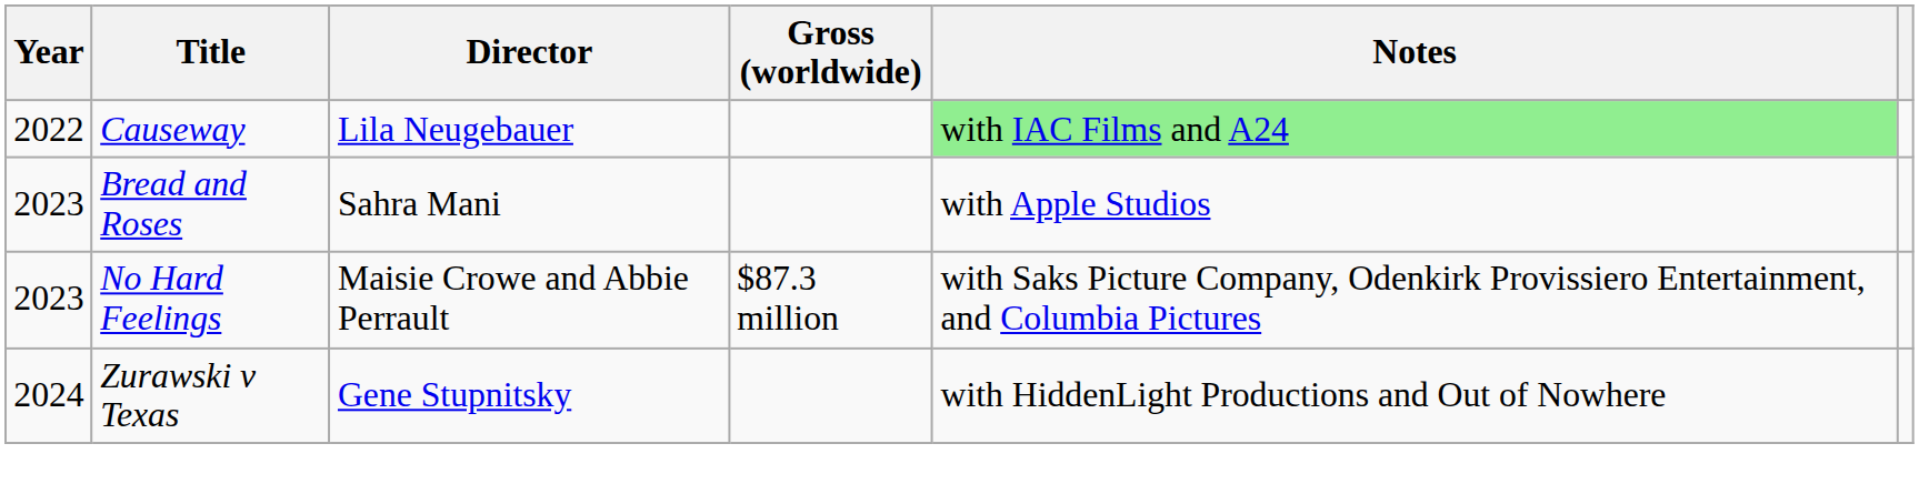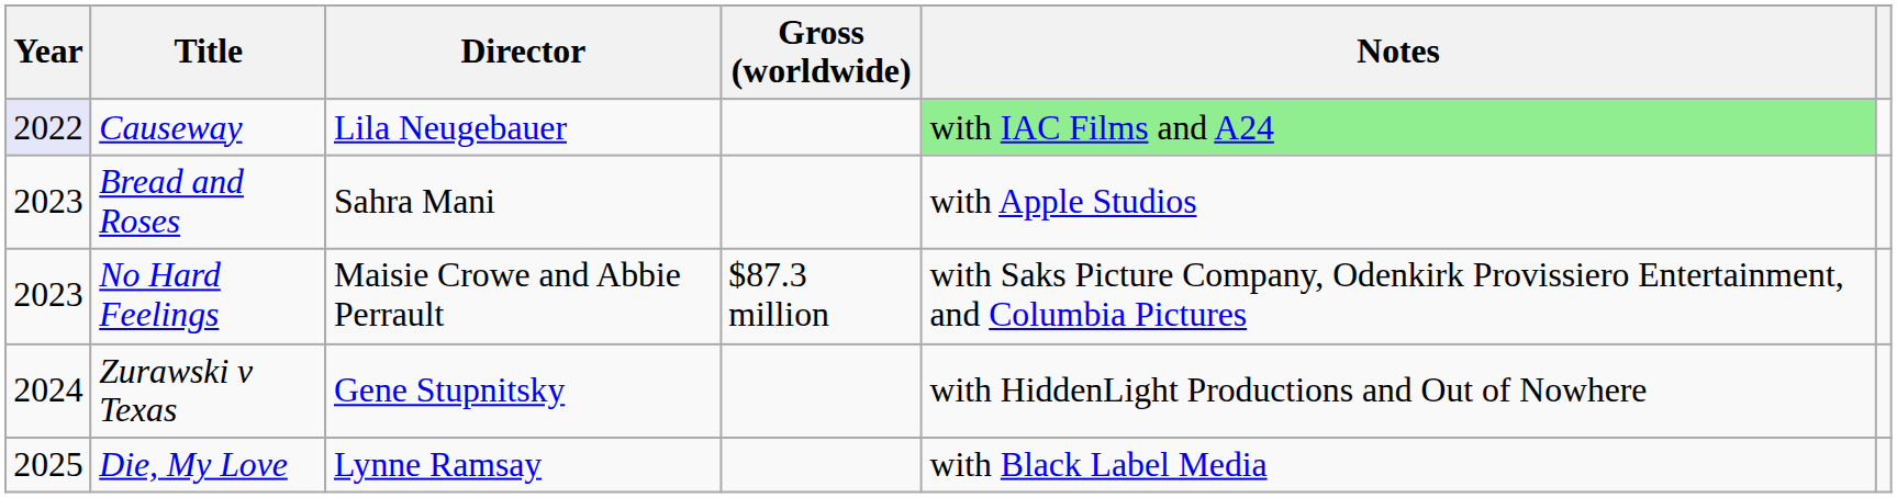 <table class="wikitable sortable">
 <tr>
 <th>Year</th>
 <th>Title</th>
 <th>Director</th>
 <th>Gross<br>(worldwide)</th>
 <th class="unsortable">Notes</th>
 <th class="unsortable"></th>
 </tr>
 <tr>
-<td>2022</td>
+<td style="background: lavender;">2022</td>
 <td><em><a href='#'>Causeway</a></em></td>
 <td><a href='#'>Lila Neugebauer</a></td>
 <td></td>
 <td style="background: lightgreen;">with <a href='#'>IAC Films</a> and <a href='#'>A24</a></td>
 <td></td>
 </tr>
 <tr>
 <td>2023</td>
 <td><em><a href='#'>Bread and Roses</a></em></td>
 <td>Sahra Mani</td>
 <td></td>
 <td>with <a href='#'>Apple Studios</a></td>
 <td></td>
 </tr>
 <tr>
 <td>2023</td>
 <td><em><a href='#'>No Hard Feelings</a></em></td>
 <td>Maisie Crowe and Abbie Perrault</td>
 <td>$87.3 million</td>
 <td>with Saks Picture Company, Odenkirk Provissiero Entertainment, and <a href='#'>Columbia Pictures</a></td>
 <td></td>
 </tr>
 <tr>
 <td>2024</td>
 <td><em>Zurawski v Texas</em></td>
 <td><a href='#'>Gene Stupnitsky</a></td>
 <td></td>
 <td>with HiddenLight Productions and Out of Nowhere</td>
 <td></td>
 </tr>
+<tr>
+<td>2025</td>
+<td><em><a href='#'>Die, My Love</a></em></td>
+<td><a href='#'>Lynne Ramsay</a></td>
+<td></td>
+<td>with <a href='#'>Black Label Media</a></td>
+<td></td>
+</tr>
 </table>
